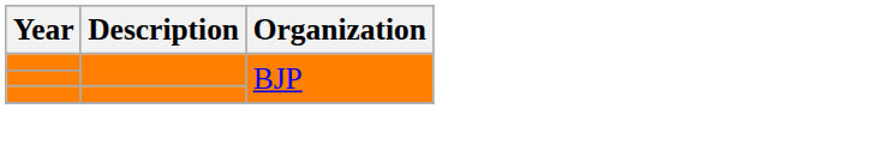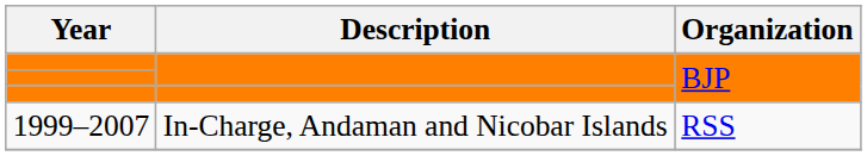 <table class="wikitable">
 <tr>
 <th>Year</th>
 <th>Description</th>
 <th>Organization</th>
 </tr>
 <tr>
 <td bgcolor = #FF8000></td>
 <td rowspan = "2" bgcolor = #FF8000></td>
 <td rowspan = "3" bgcolor = #FF8000><a href='#'>BJP</a></td>
 </tr>
 <tr>
 <td bgcolor = #FF8000></td>
 </tr>
 <tr>
 <td bgcolor = #FF8000></td>
 <td bgcolor = #FF8000></td>
 </tr>
 <tr>
+<td>1999–2007</td>
+<td>In-Charge, Andaman and Nicobar Islands</td>
+<td><a href='#'>RSS</a></td>
+</tr>
+<tr>
 </tr>
 </table>
